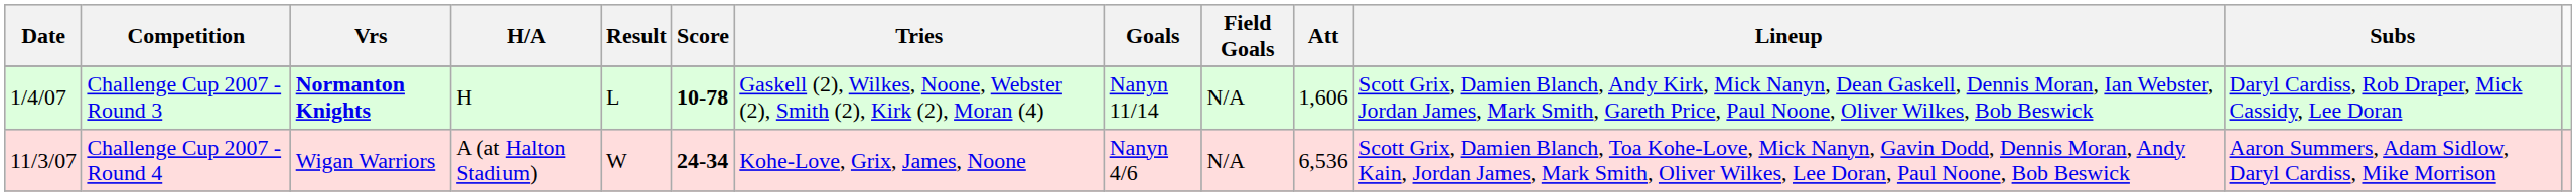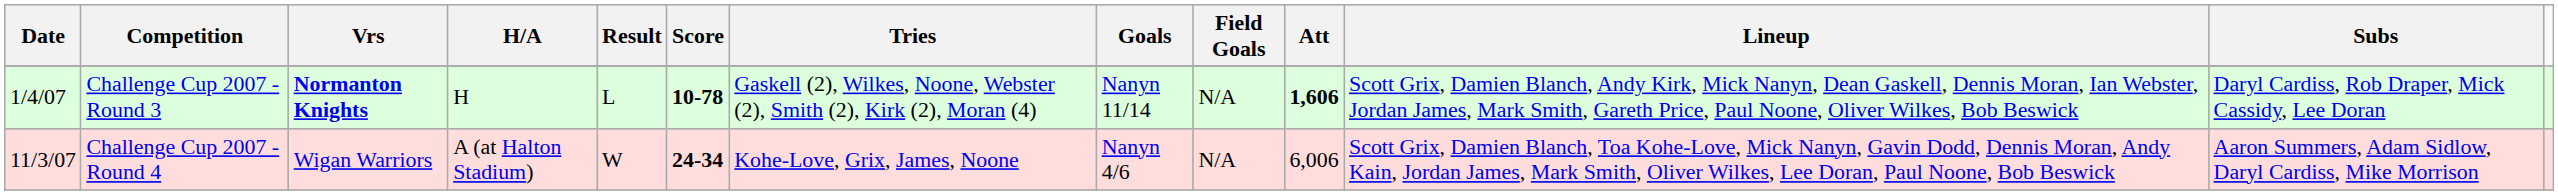 <table class="wikitable" style="font-size:85%;" width="100%">
 <tr>
 <th>Date</th>
 <th>Competition</th>
 <th>Vrs</th>
 <th>H/A</th>
 <th>Result</th>
 <th>Score</th>
 <th>Tries</th>
 <th>Goals</th>
 <th>Field Goals</th>
 <th>Att</th>
 <th>Lineup</th>
 <th>Subs</th>
 </tr>
 <tr style="background:#ddffdd;" width=20 | >
 </tr>
 <tr style="background:#ddffdd;" width=20 | >
 <td>1/4/07</td>
 <td><a href='#'>Challenge Cup 2007 - Round 3</a></td>
 <td><strong><a href='#'>Normanton Knights</a></strong></td>
 <td>H</td>
 <td>L</td>
 <td><strong>10-78</strong></td>
 <td><a href='#'>Gaskell</a> (2), <a href='#'>Wilkes</a>, <a href='#'>Noone</a>, <a href='#'>Webster</a> (2), <a href='#'>Smith</a> (2), <a href='#'>Kirk</a> (2), <a href='#'>Moran</a> (4)</td>
 <td><a href='#'>Nanyn</a> 11/14</td>
 <td>N/A</td>
-<td>1,606</td>
+<td><strong>1,606</strong></td>
 <td><a href='#'>Scott Grix</a>, <a href='#'>Damien Blanch</a>, <a href='#'>Andy Kirk</a>, <a href='#'>Mick Nanyn</a>, <a href='#'>Dean Gaskell</a>, <a href='#'>Dennis Moran</a>, <a href='#'>Ian Webster</a>, <a href='#'>Jordan James</a>, <a href='#'>Mark Smith</a>, <a href='#'>Gareth Price</a>, <a href='#'>Paul Noone</a>, <a href='#'>Oliver Wilkes</a>, <a href='#'>Bob Beswick</a></td>
 <td><a href='#'>Daryl Cardiss</a>, <a href='#'>Rob Draper</a>, <a href='#'>Mick Cassidy</a>, <a href='#'>Lee Doran</a></td>
 <td></td>
 </tr>
 <tr style="background:#ffdddd;" width=20 | >
 <td>11/3/07</td>
 <td><a href='#'>Challenge Cup 2007 - Round 4</a></td>
 <td><a href='#'>Wigan Warriors</a></td>
 <td>A (at <a href='#'>Halton Stadium</a>)</td>
 <td>W</td>
 <td><strong>24-34</strong></td>
 <td><a href='#'>Kohe-Love</a>, <a href='#'>Grix</a>, <a href='#'>James</a>, <a href='#'>Noone</a></td>
 <td><a href='#'>Nanyn</a> 4/6</td>
 <td>N/A</td>
-<td>6,536</td>
+<td>6,006</td>
 <td><a href='#'>Scott Grix</a>, <a href='#'>Damien Blanch</a>, <a href='#'>Toa Kohe-Love</a>, <a href='#'>Mick Nanyn</a>, <a href='#'>Gavin Dodd</a>, <a href='#'>Dennis Moran</a>, <a href='#'>Andy Kain</a>, <a href='#'>Jordan James</a>, <a href='#'>Mark Smith</a>, <a href='#'>Oliver Wilkes</a>, <a href='#'>Lee Doran</a>, <a href='#'>Paul Noone</a>, <a href='#'>Bob Beswick</a></td>
 <td><a href='#'>Aaron Summers</a>, <a href='#'>Adam Sidlow</a>, <a href='#'>Daryl Cardiss</a>, <a href='#'>Mike Morrison</a></td>
 <td></td>
 </tr>
 </table>
